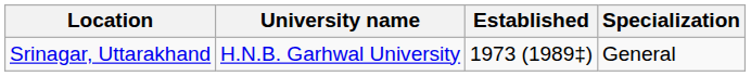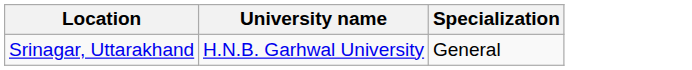 <table class="wikitable">
 <tr>
 <th>Location</th>
 <th>University name</th>
-<th>Established</th>
 <th>Specialization</th>
 </tr>
 <tr>
 <td><a href='#'>Srinagar, Uttarakhand</a></td>
 <td><a href='#'>H.N.B. Garhwal University</a></td>
-<td>1973 (1989‡)</td>
 <td>General</td>
 </tr>
 </table>
